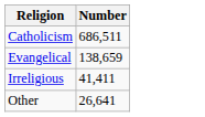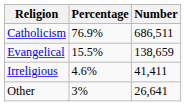 <table class="wikitable">
 <tr>
 <th>Religion</th>
+<th>Percentage</th>
 <th>Number</th>
 </tr>
 <tr>
 <td><a href='#'>Catholicism</a></td>
+<td>76.9%</td>
 <td>686,511</td>
 </tr>
 <tr>
 <td><a href='#'>Evangelical</a></td>
+<td>15.5%</td>
 <td>138,659</td>
 </tr>
 <tr>
 <td><a href='#'>Irreligious</a></td>
+<td>4.6%</td>
 <td>41,411</td>
 </tr>
 <tr>
 <td>Other</td>
+<td>3%</td>
 <td>26,641</td>
 </tr>
 </table>
